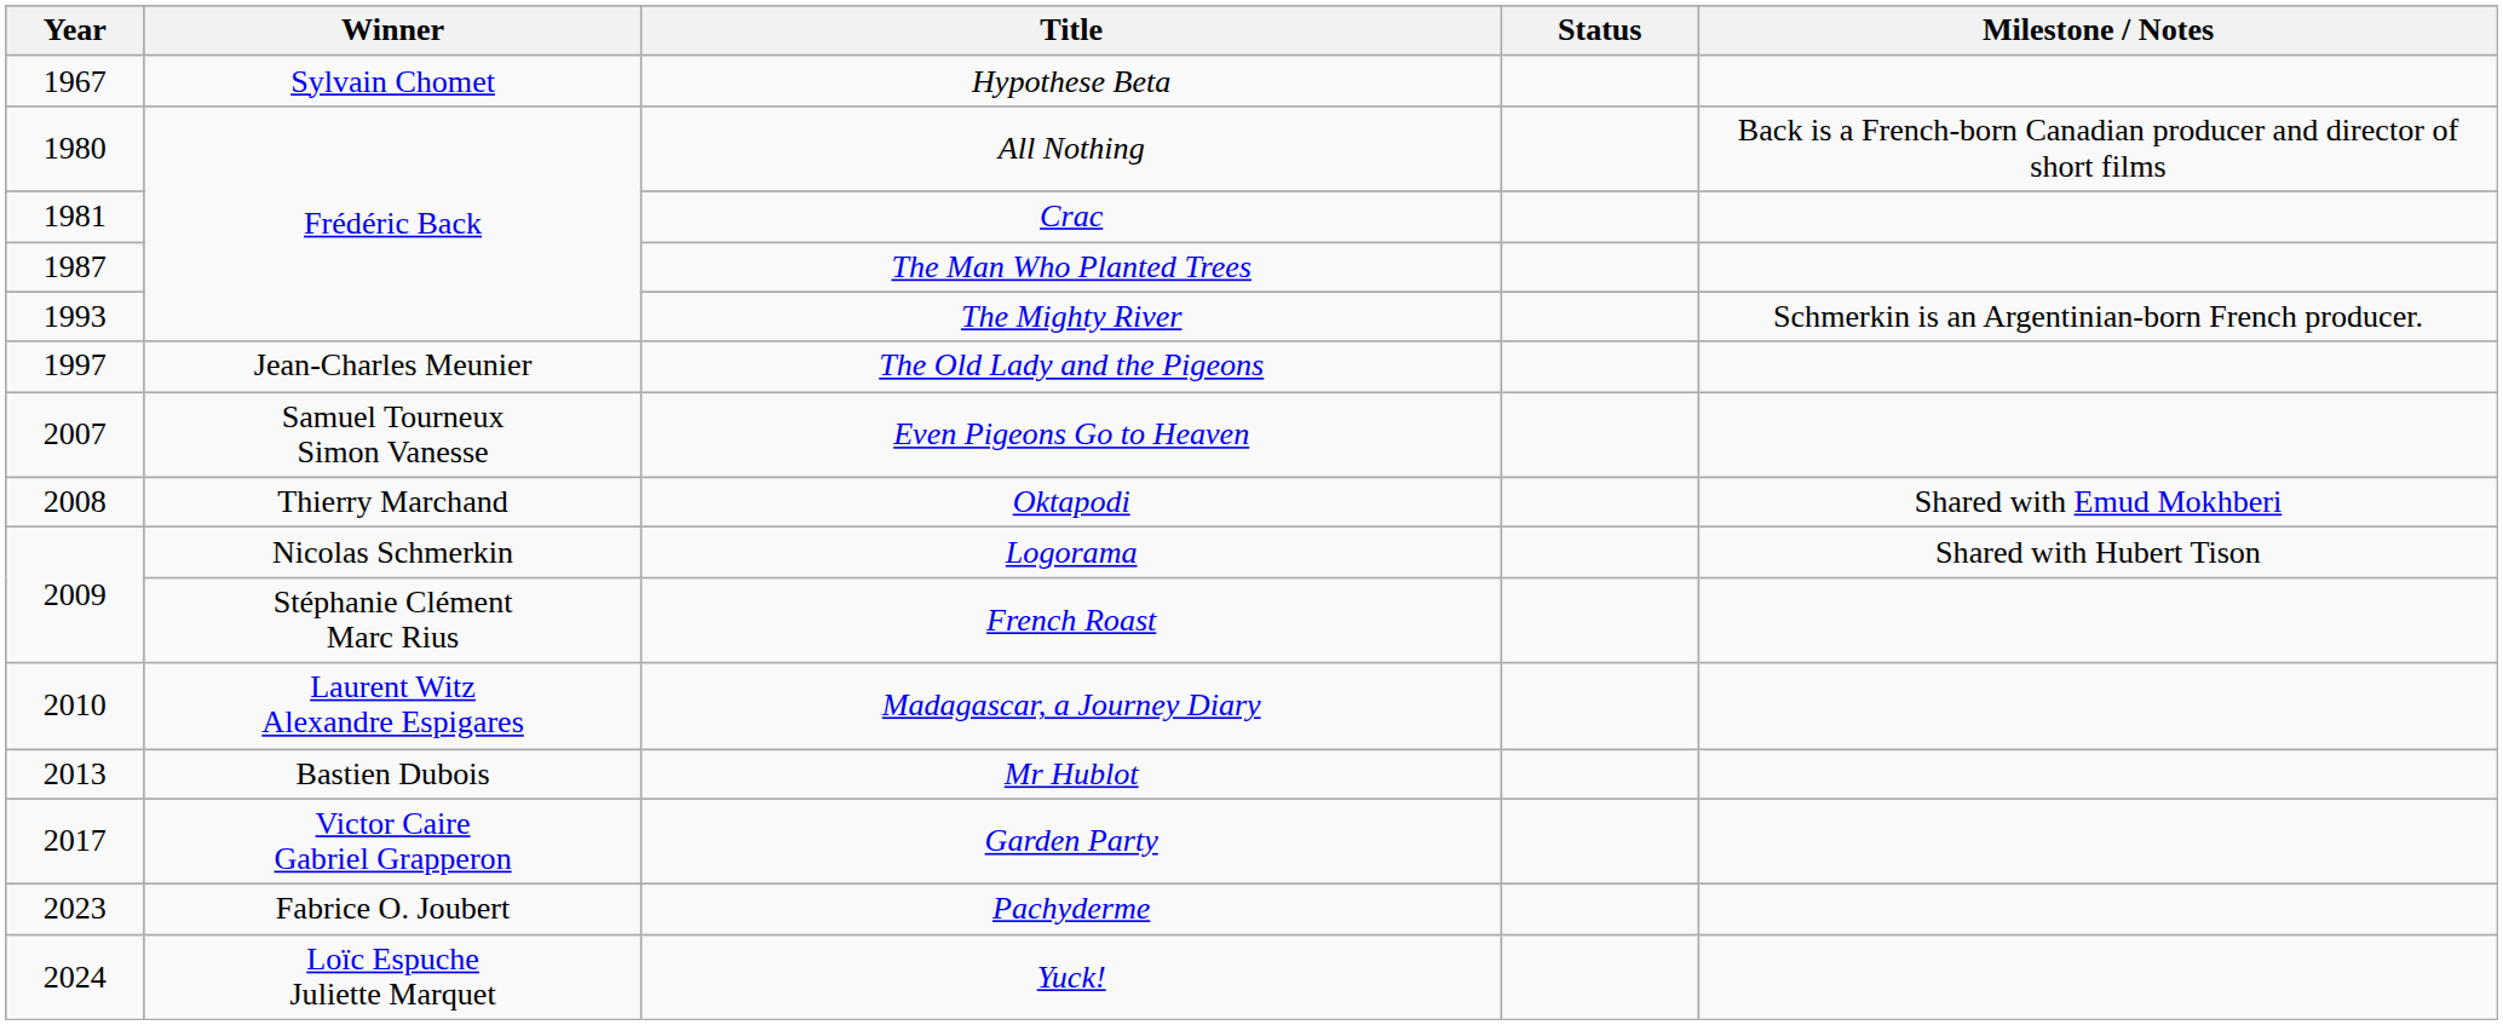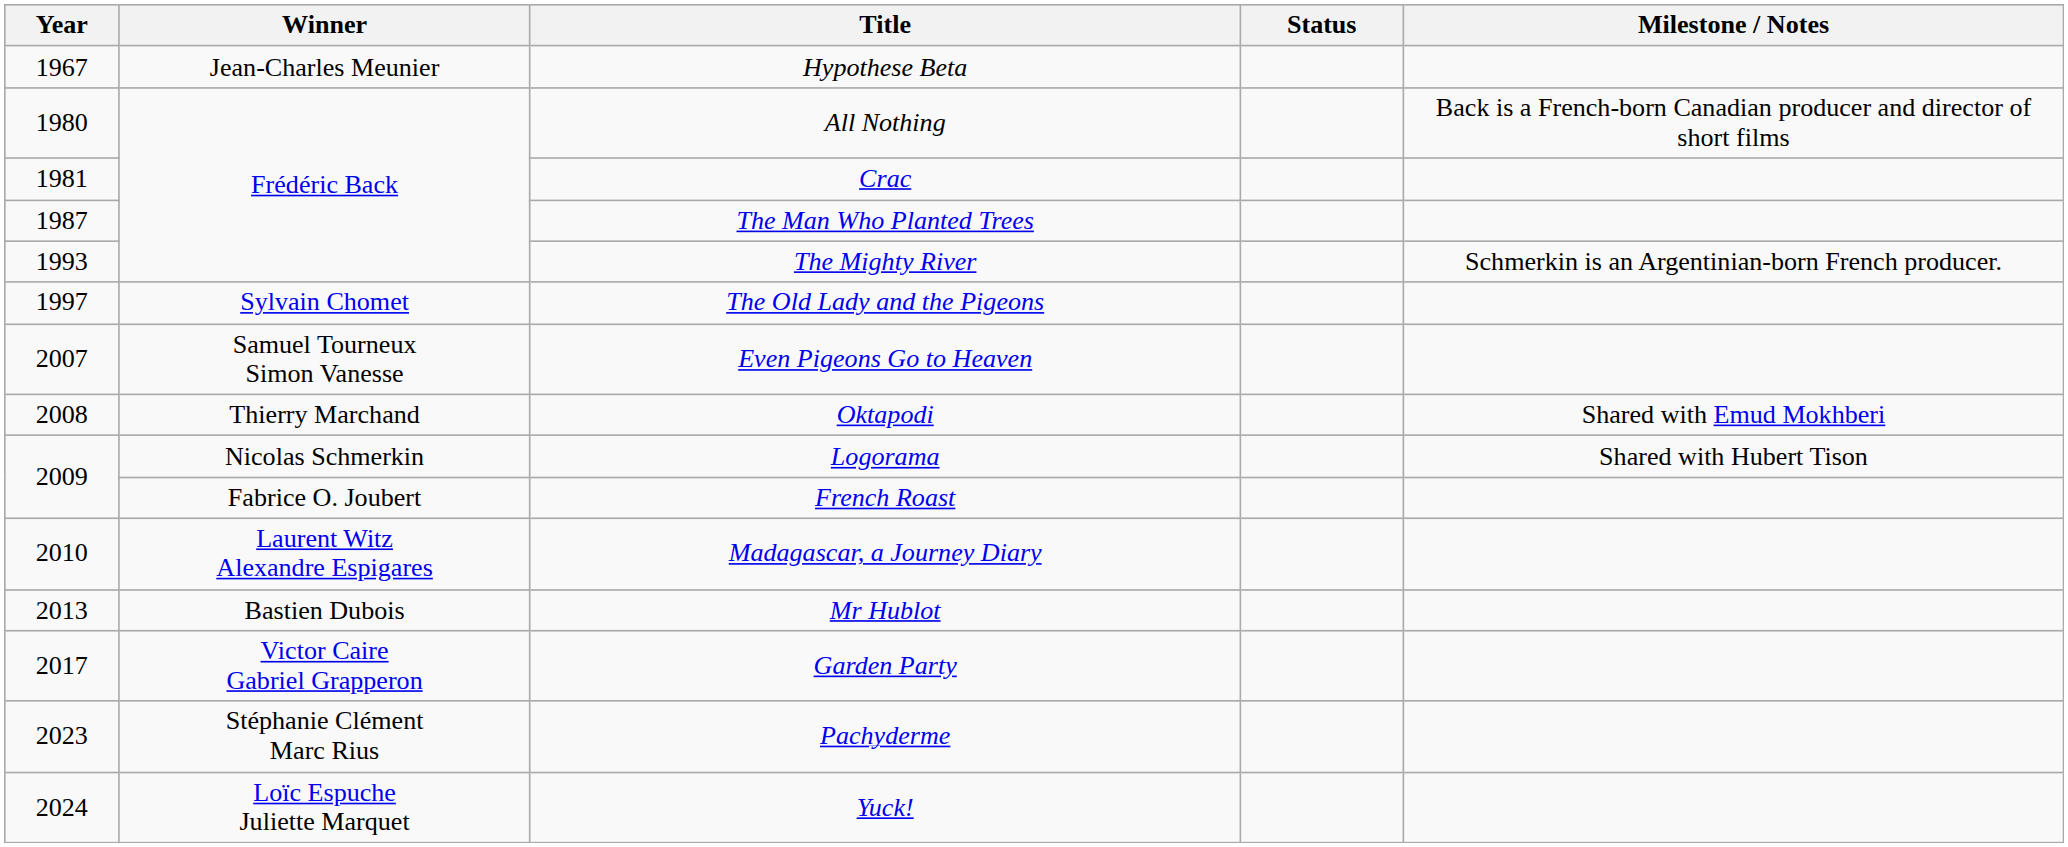 <table class="wikitable" style="text-align: center" width="100%" cellpadding="5">
 <tr>
 <th width="50">Year</th>
 <th width="200">Winner</th>
 <th width="350">Title</th>
 <th width="75">Status</th>
 <th width="325">Milestone / Notes</th>
 </tr>
 <tr>
 <td>1967</td>
-<td><a href='#'>Sylvain Chomet</a></td>
+<td>Jean-Charles Meunier</td>
 <td><em>Hypothese Beta</em></td>
 <td></td>
 <td></td>
 </tr>
 <tr>
 <td>1980</td>
 <td rowspan="4"><a href='#'>Frédéric Back</a></td>
 <td><em>All Nothing</em></td>
 <td></td>
 <td>Back is a French-born Canadian producer and director of short films</td>
 </tr>
 <tr>
 <td>1981</td>
 <td><em><a href='#'>Crac</a></em></td>
 <td></td>
 <td></td>
 </tr>
 <tr>
 <td>1987</td>
 <td><a href='#'><em>The Man Who Planted Trees</em></a></td>
 <td></td>
 <td></td>
 </tr>
 <tr>
 <td>1993</td>
 <td><em><a href='#'>The Mighty River</a></em></td>
 <td></td>
 <td>Schmerkin is an Argentinian-born French producer.</td>
 </tr>
 <tr>
 <td align="center">1997</td>
-<td>Jean-Charles Meunier</td>
+<td><a href='#'>Sylvain Chomet</a></td>
 <td><em><a href='#'>The Old Lady and the Pigeons</a></em></td>
 <td></td>
 <td></td>
 </tr>
 <tr>
 <td>2007</td>
 <td>Samuel Tourneux<br>Simon Vanesse</td>
 <td><em><a href='#'>Even Pigeons Go to Heaven</a></em></td>
 <td></td>
 <td></td>
 </tr>
 <tr>
 <td align="center">2008</td>
 <td>Thierry Marchand</td>
 <td><em><a href='#'>Oktapodi</a></em></td>
 <td></td>
 <td>Shared with <a href='#'>Emud Mokhberi</a></td>
 </tr>
 <tr>
 <td align="center" rowspan="2">2009</td>
 <td>Nicolas Schmerkin</td>
 <td><em><a href='#'>Logorama</a></em></td>
 <td></td>
 <td>Shared with Hubert Tison</td>
 </tr>
 <tr>
-<td>Stéphanie Clément<br>Marc Rius</td>
+<td>Fabrice O. Joubert</td>
 <td><em><a href='#'>French Roast</a></em></td>
 <td></td>
 <td></td>
 </tr>
 <tr>
 <td align=center>2010</td>
 <td><a href='#'>Laurent Witz</a><br><a href='#'>Alexandre Espigares</a></td>
 <td><em><a href='#'>Madagascar, a Journey Diary</a></em></td>
 <td></td>
 <td></td>
 </tr>
 <tr>
 <td align=center>2013</td>
 <td>Bastien Dubois</td>
 <td><em><a href='#'>Mr Hublot</a></em></td>
 <td></td>
 <td></td>
 </tr>
 <tr>
 <td align=center>2017</td>
 <td><a href='#'>Victor Caire</a><br><a href='#'>Gabriel Grapperon</a></td>
 <td><em><a href='#'>Garden Party</a></em></td>
 <td></td>
 <td></td>
 </tr>
 <tr>
 <td>2023</td>
-<td>Fabrice O. Joubert</td>
+<td>Stéphanie Clément<br>Marc Rius</td>
 <td><em><a href='#'>Pachyderme</a></em></td>
 <td></td>
 <td></td>
 </tr>
 <tr>
 <td>2024</td>
 <td><a href='#'>Loïc Espuche</a><br>Juliette Marquet</td>
 <td><em><a href='#'>Yuck!</a></em></td>
 <td></td>
 <td></td>
 </tr>
 </table>
